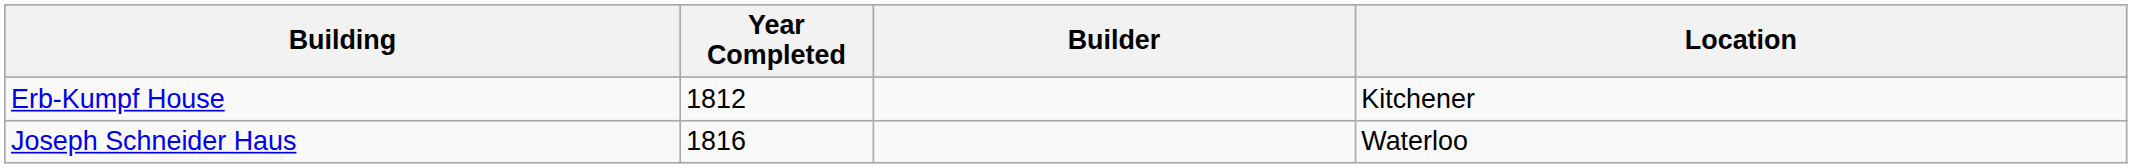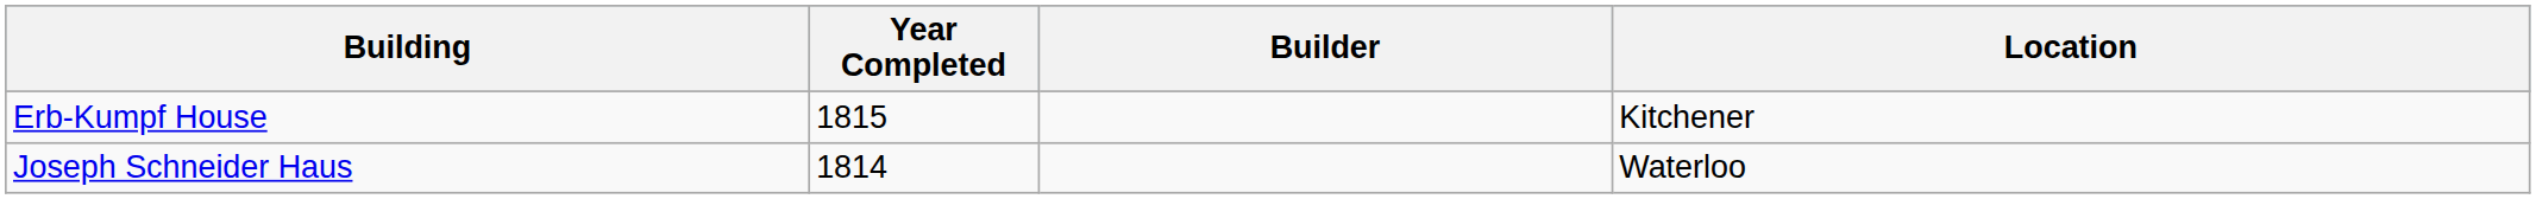 <table class="wikitable" style="margin:1em auto;">
 <tr bgcolor="lightblue">
 <th width=28%>Building</th>
 <th width=8%>Year Completed</th>
 <th width=20%>Builder</th>
 <th width=32%>Location</th>
 </tr>
 <tr>
 <td><a href='#'>Erb-Kumpf House</a></td>
-<td>1812</td>
+<td>1815</td>
 <td></td>
 <td>Kitchener</td>
 </tr>
 <tr>
 <td><a href='#'>Joseph Schneider Haus</a></td>
-<td>1816</td>
+<td>1814</td>
 <td></td>
 <td>Waterloo</td>
 </tr>
 </table>
